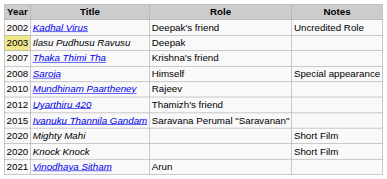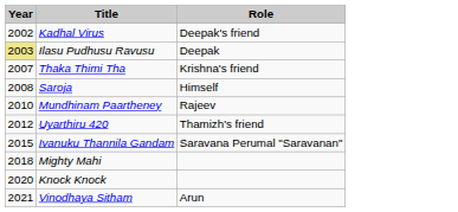 <table class="wikitable">
 <tr>
 <th style="background:#ccc;">Year</th>
 <th style="background:#ccc;">Title</th>
 <th style="background:#ccc;">Role</th>
-<th style="background:#ccc;">Notes</th>
 </tr>
 <tr>
 <td>2002</td>
 <td><em><a href='#'>Kadhal Virus</a></em></td>
 <td>Deepak's friend</td>
-<td>Uncredited Role</td>
 </tr>
 <tr>
 <td style="background: khaki;">2003</td>
 <td><em>Ilasu Pudhusu Ravusu</em></td>
 <td>Deepak</td>
-<td></td>
 </tr>
 <tr>
 <td>2007</td>
 <td><em><a href='#'>Thaka Thimi Tha</a></em></td>
 <td>Krishna's friend</td>
-<td></td>
 </tr>
 <tr>
 <td>2008</td>
 <td><em><a href='#'>Saroja</a></em></td>
 <td>Himself</td>
-<td>Special appearance</td>
 </tr>
 <tr>
 <td>2010</td>
 <td><em><a href='#'>Mundhinam Paartheney</a></em></td>
 <td>Rajeev</td>
-<td></td>
 </tr>
 <tr>
 <td>2012</td>
 <td><em><a href='#'>Uyarthiru 420</a></em></td>
 <td>Thamizh's friend</td>
-<td></td>
 </tr>
 <tr>
 <td>2015</td>
 <td><em><a href='#'>Ivanuku Thannila Gandam</a></em></td>
 <td>Saravana Perumal "Saravanan"</td>
-<td></td>
 </tr>
 <tr>
-<td>2020</td>
+<td>2018</td>
 <td><em>Mighty Mahi</em></td>
 <td></td>
-<td>Short Film</td>
 </tr>
 <tr>
 <td>2020</td>
 <td><em>Knock Knock</em></td>
 <td></td>
-<td>Short Film</td>
 </tr>
 <tr>
 <td>2021</td>
 <td><em><a href='#'>Vinodhaya Sitham</a></em></td>
 <td>Arun</td>
-<td></td>
 </tr>
 </table>
